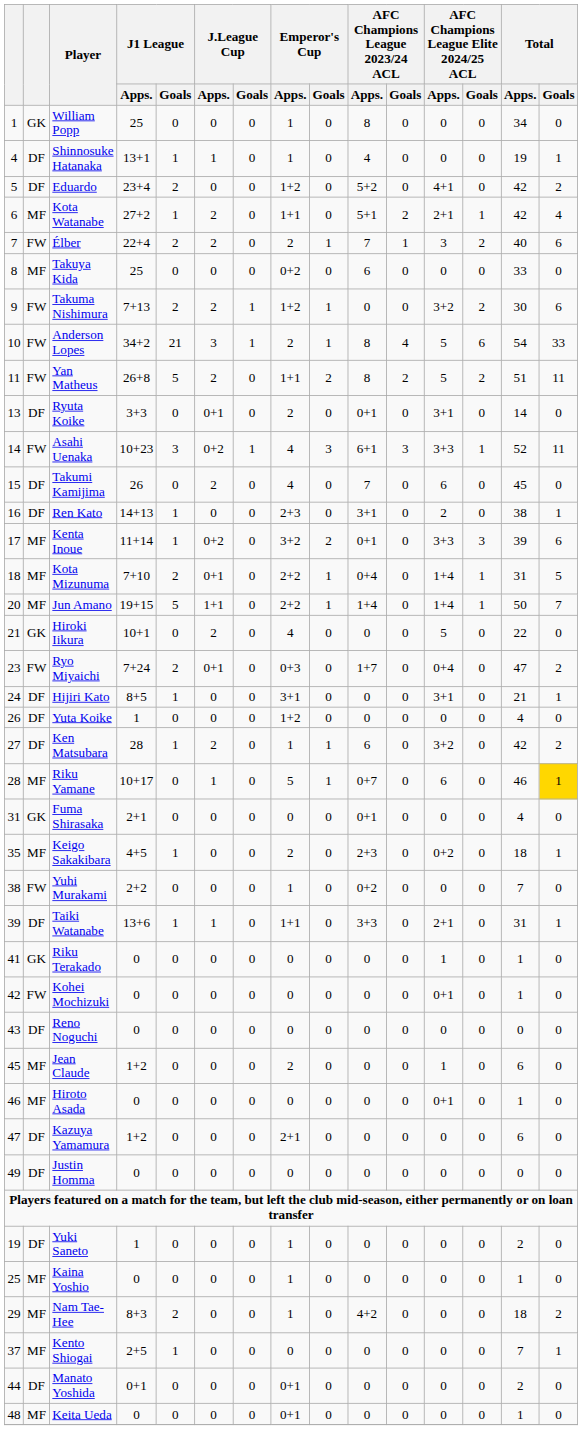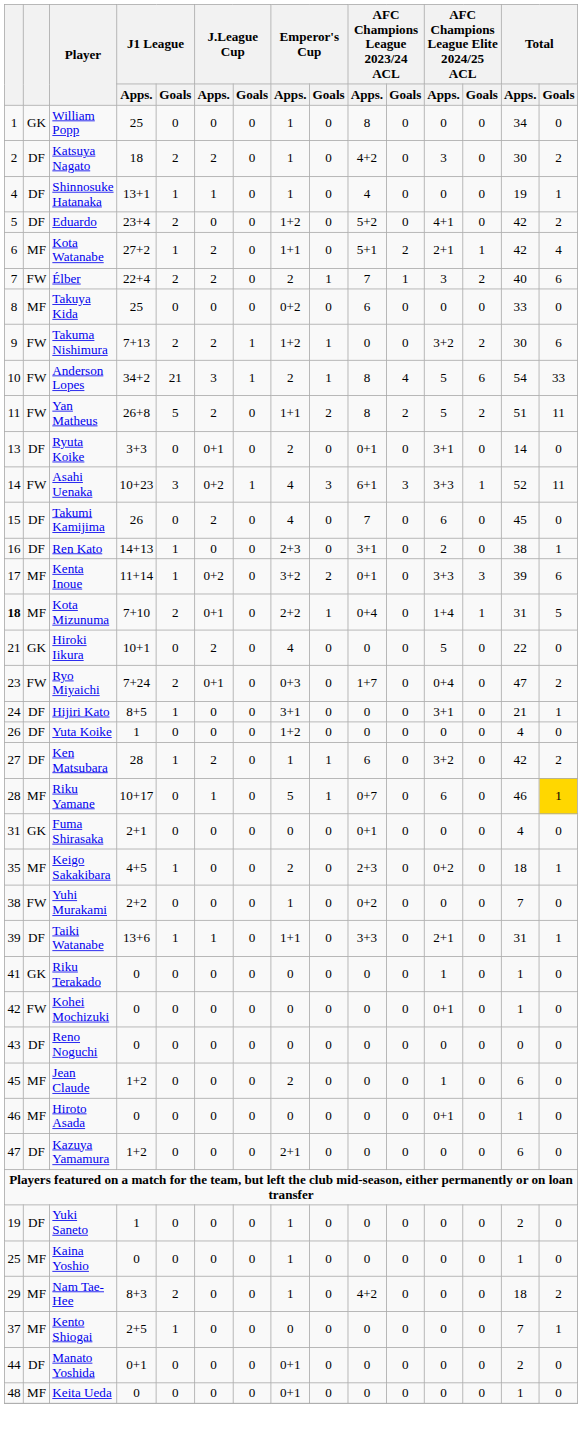 <table class="wikitable" style="text-align:center; font-size:100%; width:100%;">
 <tr>
 <th rowspan=2></th>
 <th rowspan=2></th>
 <th rowspan=2 width="230">Player</th>
 <th colspan=2 width="105">J1 League</th>
 <th colspan=2 width="105">J.League Cup</th>
 <th colspan=2 width="105">Emperor's Cup</th>
 <th colspan=2 width="105">AFC Champions League <br> 2023/24 ACL</th>
 <th colspan=2 width="105">AFC Champions League Elite <br> 2024/25 ACL</th>
 <th colspan=2 width="130">Total</th>
 </tr>
 <tr>
 <th>Apps.</th>
 <th> Goals</th>
 <th>Apps.</th>
 <th> Goals</th>
 <th>Apps.</th>
 <th> Goals</th>
 <th>Apps.</th>
 <th> Goals</th>
 <th>Apps.</th>
 <th> Goals</th>
 <th>Apps.</th>
 <th> Goals</th>
 </tr>
 <tr>
 <td>1</td>
 <td>GK</td>
 <td align="left"> <a href='#'>William Popp</a></td>
 <td>25</td>
 <td>0</td>
 <td>0</td>
 <td>0</td>
 <td>1</td>
 <td>0</td>
 <td>8</td>
 <td>0</td>
 <td>0</td>
 <td>0</td>
 <td>34</td>
 <td>0</td>
+</tr>
+<tr>
+<td>2</td>
+<td>DF</td>
+<td align="left"> <a href='#'>Katsuya Nagato</a></td>
+<td>18</td>
+<td>2</td>
+<td>2</td>
+<td>0</td>
+<td>1</td>
+<td>0</td>
+<td>4+2</td>
+<td>0</td>
+<td>3</td>
+<td>0</td>
+<td>30</td>
+<td>2</td>
 </tr>
 <tr>
 <td>4</td>
 <td>DF</td>
 <td align="left"> <a href='#'>Shinnosuke Hatanaka</a></td>
 <td>13+1</td>
 <td>1</td>
 <td>1</td>
 <td>0</td>
 <td>1</td>
 <td>0</td>
 <td>4</td>
 <td>0</td>
 <td>0</td>
 <td>0</td>
 <td>19</td>
 <td>1</td>
 </tr>
 <tr>
 <td>5</td>
 <td>DF</td>
 <td align="left"> <a href='#'>Eduardo</a></td>
 <td>23+4</td>
 <td>2</td>
 <td>0</td>
 <td>0</td>
 <td>1+2</td>
 <td>0</td>
 <td>5+2</td>
 <td>0</td>
 <td>4+1</td>
 <td>0</td>
 <td>42</td>
 <td>2</td>
 </tr>
 <tr>
 <td>6</td>
 <td>MF</td>
 <td align="left"> <a href='#'>Kota Watanabe</a></td>
 <td>27+2</td>
 <td>1</td>
 <td>2</td>
 <td>0</td>
 <td>1+1</td>
 <td>0</td>
 <td>5+1</td>
 <td>2</td>
 <td>2+1</td>
 <td>1</td>
 <td>42</td>
 <td>4</td>
 </tr>
 <tr>
 <td>7</td>
 <td>FW</td>
 <td align="left"> <a href='#'>Élber</a></td>
 <td>22+4</td>
 <td>2</td>
 <td>2</td>
 <td>0</td>
 <td>2</td>
 <td>1</td>
 <td>7</td>
 <td>1</td>
 <td>3</td>
 <td>2</td>
 <td>40</td>
 <td>6</td>
 </tr>
 <tr>
 <td>8</td>
 <td>MF</td>
 <td align="left"> <a href='#'>Takuya Kida</a></td>
 <td>25</td>
 <td>0</td>
 <td>0</td>
 <td>0</td>
 <td>0+2</td>
 <td>0</td>
 <td>6</td>
 <td>0</td>
 <td>0</td>
 <td>0</td>
 <td>33</td>
 <td>0</td>
 </tr>
 <tr>
 <td>9</td>
 <td>FW</td>
 <td align="left"> <a href='#'>Takuma Nishimura</a></td>
 <td>7+13</td>
 <td>2</td>
 <td>2</td>
 <td>1</td>
 <td>1+2</td>
 <td>1</td>
 <td>0</td>
 <td>0</td>
 <td>3+2</td>
 <td>2</td>
 <td>30</td>
 <td>6</td>
 </tr>
 <tr>
 <td>10</td>
 <td>FW</td>
 <td align="left"> <a href='#'>Anderson Lopes</a></td>
 <td>34+2</td>
 <td>21</td>
 <td>3</td>
 <td>1</td>
 <td>2</td>
 <td>1</td>
 <td>8</td>
 <td>4</td>
 <td>5</td>
 <td>6</td>
 <td>54</td>
 <td>33</td>
 </tr>
 <tr>
 <td>11</td>
 <td>FW</td>
 <td align="left"> <a href='#'>Yan Matheus</a></td>
 <td>26+8</td>
 <td>5</td>
 <td>2</td>
 <td>0</td>
 <td>1+1</td>
 <td>2</td>
 <td>8</td>
 <td>2</td>
 <td>5</td>
 <td>2</td>
 <td>51</td>
 <td>11</td>
 </tr>
 <tr>
 <td>13</td>
 <td>DF</td>
 <td align="left"> <a href='#'>Ryuta Koike</a></td>
 <td>3+3</td>
 <td>0</td>
 <td>0+1</td>
 <td>0</td>
 <td>2</td>
 <td>0</td>
 <td>0+1</td>
 <td>0</td>
 <td>3+1</td>
 <td>0</td>
 <td>14</td>
 <td>0</td>
 </tr>
 <tr>
 <td>14</td>
 <td>FW</td>
 <td align="left"> <a href='#'>Asahi Uenaka</a></td>
 <td>10+23</td>
 <td>3</td>
 <td>0+2</td>
 <td>1</td>
 <td>4</td>
 <td>3</td>
 <td>6+1</td>
 <td>3</td>
 <td>3+3</td>
 <td>1</td>
 <td>52</td>
 <td>11</td>
 </tr>
 <tr>
 <td>15</td>
 <td>DF</td>
 <td align="left"> <a href='#'>Takumi Kamijima</a></td>
 <td>26</td>
 <td>0</td>
 <td>2</td>
 <td>0</td>
 <td>4</td>
 <td>0</td>
 <td>7</td>
 <td>0</td>
 <td>6</td>
 <td>0</td>
 <td>45</td>
 <td>0</td>
 </tr>
 <tr>
 <td>16</td>
 <td>DF</td>
 <td align="left"> <a href='#'>Ren Kato</a></td>
 <td>14+13</td>
 <td>1</td>
 <td>0</td>
 <td>0</td>
 <td>2+3</td>
 <td>0</td>
 <td>3+1</td>
 <td>0</td>
 <td>2</td>
 <td>0</td>
 <td>38</td>
 <td>1</td>
 </tr>
 <tr>
 <td>17</td>
 <td>MF</td>
 <td align="left"> <a href='#'>Kenta Inoue</a></td>
 <td>11+14</td>
 <td>1</td>
 <td>0+2</td>
 <td>0</td>
 <td>3+2</td>
 <td>2</td>
 <td>0+1</td>
 <td>0</td>
 <td>3+3</td>
 <td>3</td>
 <td>39</td>
 <td>6</td>
 </tr>
 <tr>
-<td>18</td>
+<td><strong>18</strong></td>
 <td>MF</td>
 <td align="left"> <a href='#'>Kota Mizunuma</a></td>
 <td>7+10</td>
 <td>2</td>
 <td>0+1</td>
 <td>0</td>
 <td>2+2</td>
 <td>1</td>
 <td>0+4</td>
 <td>0</td>
 <td>1+4</td>
 <td>1</td>
 <td>31</td>
 <td>5</td>
-</tr>
-<tr>
-<td>20</td>
-<td>MF</td>
-<td align="left"> <a href='#'>Jun Amano</a></td>
-<td>19+15</td>
-<td>5</td>
-<td>1+1</td>
-<td>0</td>
-<td>2+2</td>
-<td>1</td>
-<td>1+4</td>
-<td>0</td>
-<td>1+4</td>
-<td>1</td>
-<td>50</td>
-<td>7</td>
 </tr>
 <tr>
 <td>21</td>
 <td>GK</td>
 <td align="left"> <a href='#'>Hiroki Iikura</a></td>
 <td>10+1</td>
 <td>0</td>
 <td>2</td>
 <td>0</td>
 <td>4</td>
 <td>0</td>
 <td>0</td>
 <td>0</td>
 <td>5</td>
 <td>0</td>
 <td>22</td>
 <td>0</td>
 </tr>
 <tr>
 <td>23</td>
 <td>FW</td>
 <td align="left"> <a href='#'>Ryo Miyaichi</a></td>
 <td>7+24</td>
 <td>2</td>
 <td>0+1</td>
 <td>0</td>
 <td>0+3</td>
 <td>0</td>
 <td>1+7</td>
 <td>0</td>
 <td>0+4</td>
 <td>0</td>
 <td>47</td>
 <td>2</td>
 </tr>
 <tr>
 <td>24</td>
 <td>DF</td>
 <td align="left"> <a href='#'>Hijiri Kato</a></td>
 <td>8+5</td>
 <td>1</td>
 <td>0</td>
 <td>0</td>
 <td>3+1</td>
 <td>0</td>
 <td>0</td>
 <td>0</td>
 <td>3+1</td>
 <td>0</td>
 <td>21</td>
 <td>1</td>
 </tr>
 <tr>
 <td>26</td>
 <td>DF</td>
 <td align="left"> <a href='#'>Yuta Koike</a></td>
 <td>1</td>
 <td>0</td>
 <td>0</td>
 <td>0</td>
 <td>1+2</td>
 <td>0</td>
 <td>0</td>
 <td>0</td>
 <td>0</td>
 <td>0</td>
 <td>4</td>
 <td>0</td>
 </tr>
 <tr>
 <td>27</td>
 <td>DF</td>
 <td align="left"> <a href='#'>Ken Matsubara</a></td>
 <td>28</td>
 <td>1</td>
 <td>2</td>
 <td>0</td>
 <td>1</td>
 <td>1</td>
 <td>6</td>
 <td>0</td>
 <td>3+2</td>
 <td>0</td>
 <td>42</td>
 <td>2</td>
 </tr>
 <tr>
 <td>28</td>
 <td>MF</td>
 <td align="left"> <a href='#'>Riku Yamane</a></td>
 <td>10+17</td>
 <td>0</td>
 <td>1</td>
 <td>0</td>
 <td>5</td>
 <td>1</td>
 <td>0+7</td>
 <td>0</td>
 <td>6</td>
 <td>0</td>
 <td>46</td>
 <td style="background: gold;">1</td>
 </tr>
 <tr>
 <td>31</td>
 <td>GK</td>
 <td align="left"> <a href='#'>Fuma Shirasaka</a></td>
 <td>2+1</td>
 <td>0</td>
 <td>0</td>
 <td>0</td>
 <td>0</td>
 <td>0</td>
 <td>0+1</td>
 <td>0</td>
 <td>0</td>
 <td>0</td>
 <td>4</td>
 <td>0</td>
 </tr>
 <tr>
 <td>35</td>
 <td>MF</td>
 <td align="left"> <a href='#'>Keigo Sakakibara</a></td>
 <td>4+5</td>
 <td>1</td>
 <td>0</td>
 <td>0</td>
 <td>2</td>
 <td>0</td>
 <td>2+3</td>
 <td>0</td>
 <td>0+2</td>
 <td>0</td>
 <td>18</td>
 <td>1</td>
 </tr>
 <tr>
 <td>38</td>
 <td>FW</td>
 <td align="left"> <a href='#'>Yuhi Murakami</a></td>
 <td>2+2</td>
 <td>0</td>
 <td>0</td>
 <td>0</td>
 <td>1</td>
 <td>0</td>
 <td>0+2</td>
 <td>0</td>
 <td>0</td>
 <td>0</td>
 <td>7</td>
 <td>0</td>
 </tr>
 <tr>
 <td>39</td>
 <td>DF</td>
 <td align="left"> <a href='#'>Taiki Watanabe</a></td>
 <td>13+6</td>
 <td>1</td>
 <td>1</td>
 <td>0</td>
 <td>1+1</td>
 <td>0</td>
 <td>3+3</td>
 <td>0</td>
 <td>2+1</td>
 <td>0</td>
 <td>31</td>
 <td>1</td>
 </tr>
 <tr>
 <td>41</td>
 <td>GK</td>
 <td align="left"> <a href='#'>Riku Terakado</a></td>
 <td>0</td>
 <td>0</td>
 <td>0</td>
 <td>0</td>
 <td>0</td>
 <td>0</td>
 <td>0</td>
 <td>0</td>
 <td>1</td>
 <td>0</td>
 <td>1</td>
 <td>0</td>
 </tr>
 <tr>
 <td>42</td>
 <td>FW</td>
 <td align="left"> <a href='#'>Kohei Mochizuki</a></td>
 <td>0</td>
 <td>0</td>
 <td>0</td>
 <td>0</td>
 <td>0</td>
 <td>0</td>
 <td>0</td>
 <td>0</td>
 <td>0+1</td>
 <td>0</td>
 <td>1</td>
 <td>0</td>
 </tr>
 <tr>
 <td>43</td>
 <td>DF</td>
 <td align="left"> <a href='#'>Reno Noguchi</a></td>
 <td>0</td>
 <td>0</td>
 <td>0</td>
 <td>0</td>
 <td>0</td>
 <td>0</td>
 <td>0</td>
 <td>0</td>
 <td>0</td>
 <td>0</td>
 <td>0</td>
 <td>0</td>
 </tr>
 <tr>
 <td>45</td>
 <td>MF</td>
 <td align="left"> <a href='#'>Jean Claude</a></td>
 <td>1+2</td>
 <td>0</td>
 <td>0</td>
 <td>0</td>
 <td>2</td>
 <td>0</td>
 <td>0</td>
 <td>0</td>
 <td>1</td>
 <td>0</td>
 <td>6</td>
 <td>0</td>
 </tr>
 <tr>
 <td>46</td>
 <td>MF</td>
 <td align="left"> <a href='#'>Hiroto Asada</a></td>
 <td>0</td>
 <td>0</td>
 <td>0</td>
 <td>0</td>
 <td>0</td>
 <td>0</td>
 <td>0</td>
 <td>0</td>
 <td>0+1</td>
 <td>0</td>
 <td>1</td>
 <td>0</td>
 </tr>
 <tr>
 <td>47</td>
 <td>DF</td>
 <td align="left"> <a href='#'>Kazuya Yamamura</a></td>
 <td>1+2</td>
 <td>0</td>
 <td>0</td>
 <td>0</td>
 <td>2+1</td>
 <td>0</td>
 <td>0</td>
 <td>0</td>
 <td>0</td>
 <td>0</td>
 <td>6</td>
 <td>0</td>
 </tr>
 <tr>
-<td>49</td>
-<td>DF</td>
-<td align="left"> <a href='#'>Justin Homma</a></td>
-<td>0</td>
-<td>0</td>
-<td>0</td>
-<td>0</td>
-<td>0</td>
-<td>0</td>
-<td>0</td>
-<td>0</td>
-<td>0</td>
-<td>0</td>
-<td>0</td>
-<td>0</td>
-</tr>
-<tr>
 <td colspan="15"><strong>Players featured on a match for the team, but left the club mid-season, either permanently or on loan transfer</strong></td>
 </tr>
 <tr>
 <td>19</td>
 <td>DF</td>
 <td align="left"> <a href='#'>Yuki Saneto</a></td>
 <td>1</td>
 <td>0</td>
 <td>0</td>
 <td>0</td>
 <td>1</td>
 <td>0</td>
 <td>0</td>
 <td>0</td>
 <td>0</td>
 <td>0</td>
 <td>2</td>
 <td>0</td>
 </tr>
 <tr>
 <td>25</td>
 <td>MF</td>
 <td align="left"> <a href='#'>Kaina Yoshio</a></td>
 <td>0</td>
 <td>0</td>
 <td>0</td>
 <td>0</td>
 <td>1</td>
 <td>0</td>
 <td>0</td>
 <td>0</td>
 <td>0</td>
 <td>0</td>
 <td>1</td>
 <td>0</td>
 </tr>
 <tr>
 <td>29</td>
 <td>MF</td>
 <td align="left"> <a href='#'>Nam Tae-Hee</a></td>
 <td>8+3</td>
 <td>2</td>
 <td>0</td>
 <td>0</td>
 <td>1</td>
 <td>0</td>
 <td>4+2</td>
 <td>0</td>
 <td>0</td>
 <td>0</td>
 <td>18</td>
 <td>2</td>
 </tr>
 <tr>
 <td>37</td>
 <td>MF</td>
 <td align="left"> <a href='#'>Kento Shiogai</a></td>
 <td>2+5</td>
 <td>1</td>
 <td>0</td>
 <td>0</td>
 <td>0</td>
 <td>0</td>
 <td>0</td>
 <td>0</td>
 <td>0</td>
 <td>0</td>
 <td>7</td>
 <td>1</td>
 </tr>
 <tr>
 <td>44</td>
 <td>DF</td>
 <td align="left"> <a href='#'>Manato Yoshida</a></td>
 <td>0+1</td>
 <td>0</td>
 <td>0</td>
 <td>0</td>
 <td>0+1</td>
 <td>0</td>
 <td>0</td>
 <td>0</td>
 <td>0</td>
 <td>0</td>
 <td>2</td>
 <td>0</td>
 </tr>
 <tr>
 <td>48</td>
 <td>MF</td>
 <td align="left"> <a href='#'>Keita Ueda</a></td>
 <td>0</td>
 <td>0</td>
 <td>0</td>
 <td>0</td>
 <td>0+1</td>
 <td>0</td>
 <td>0</td>
 <td>0</td>
 <td>0</td>
 <td>0</td>
 <td>1</td>
 <td>0</td>
 </tr>
 <tr>
 </tr>
 </table>
